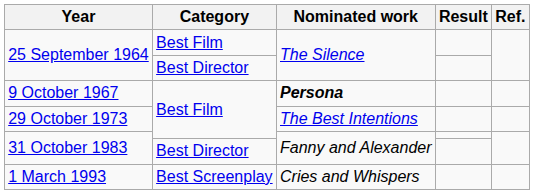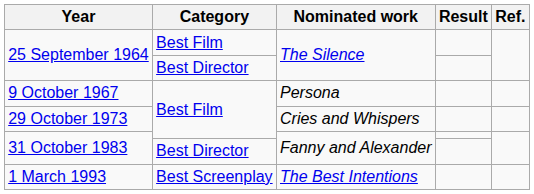 <table class="wikitable sortable">
 <tr>
 <th>Year</th>
 <th>Category</th>
 <th>Nominated work</th>
 <th>Result</th>
 <th>Ref.</th>
 </tr>
 <tr>
 <td rowspan="2"><a href='#'>25 September 1964</a></td>
 <td><a href='#'>Best Film</a></td>
 <td rowspan="2"><em><a href='#'>The Silence</a></em></td>
 <td></td>
 <td rowspan="2"></td>
 </tr>
 <tr>
 <td><a href='#'>Best Director</a></td>
 <td></td>
 </tr>
 <tr>
 <td><a href='#'>9 October 1967</a></td>
 <td rowspan="3"><a href='#'>Best Film</a></td>
-<td><strong><em>Persona</em></strong></td>
+<td><em>Persona</em></td>
 <td></td>
 <td></td>
 </tr>
 <tr>
 <td><a href='#'>29 October 1973</a></td>
-<td><em><a href='#'>The Best Intentions</a></em></td>
+<td><em>Cries and Whispers</em></td>
 <td></td>
 <td></td>
 </tr>
 <tr>
 <td rowspan="2"><a href='#'>31 October 1983</a></td>
 <td rowspan="2"><em>Fanny and Alexander</em></td>
 <td></td>
 <td rowspan="2"></td>
 </tr>
 <tr>
 <td><a href='#'>Best Director</a></td>
 <td></td>
 </tr>
 <tr>
 <td><a href='#'>1 March 1993</a></td>
 <td><a href='#'>Best Screenplay</a></td>
-<td><em>Cries and Whispers</em></td>
+<td><em><a href='#'>The Best Intentions</a></em></td>
 <td></td>
 <td></td>
 </tr>
 <tr>
 </tr>
 </table>
